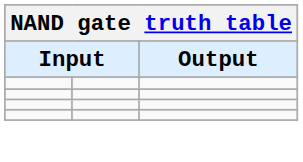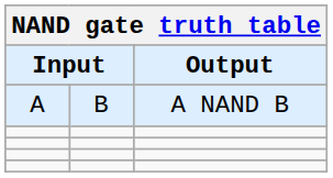 <table class="wikitable floatright" style="text-align:center">
 <tr>
 <th colspan="3">NAND gate <a href='#'>truth table</a></th>
 </tr>
 <tr bgcolor="#ddeeff">
 <td colspan=2><strong>Input</strong></td>
 <td><strong>Output</strong></td>
+</tr>
+<tr bgcolor="#ddeeff">
+<td>A</td>
+<td>B</td>
+<td>A NAND B</td>
 </tr>
 <tr>
 <td></td>
 <td></td>
 <td></td>
 </tr>
 <tr>
 <td></td>
 <td></td>
 <td></td>
 </tr>
 <tr>
 <td></td>
 <td></td>
 <td></td>
 </tr>
 <tr>
 <td></td>
 <td></td>
 <td></td>
 </tr>
 </table>
